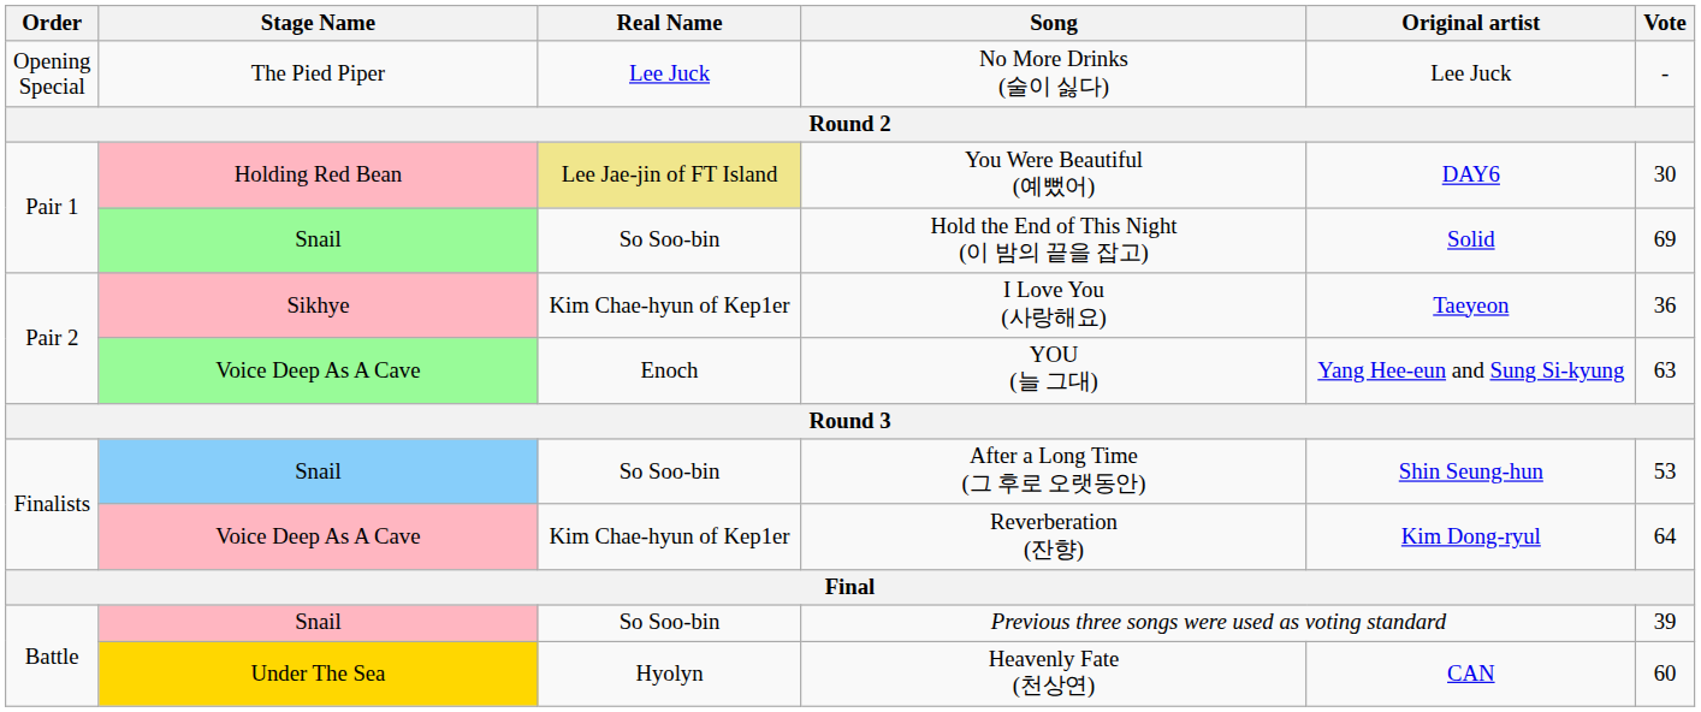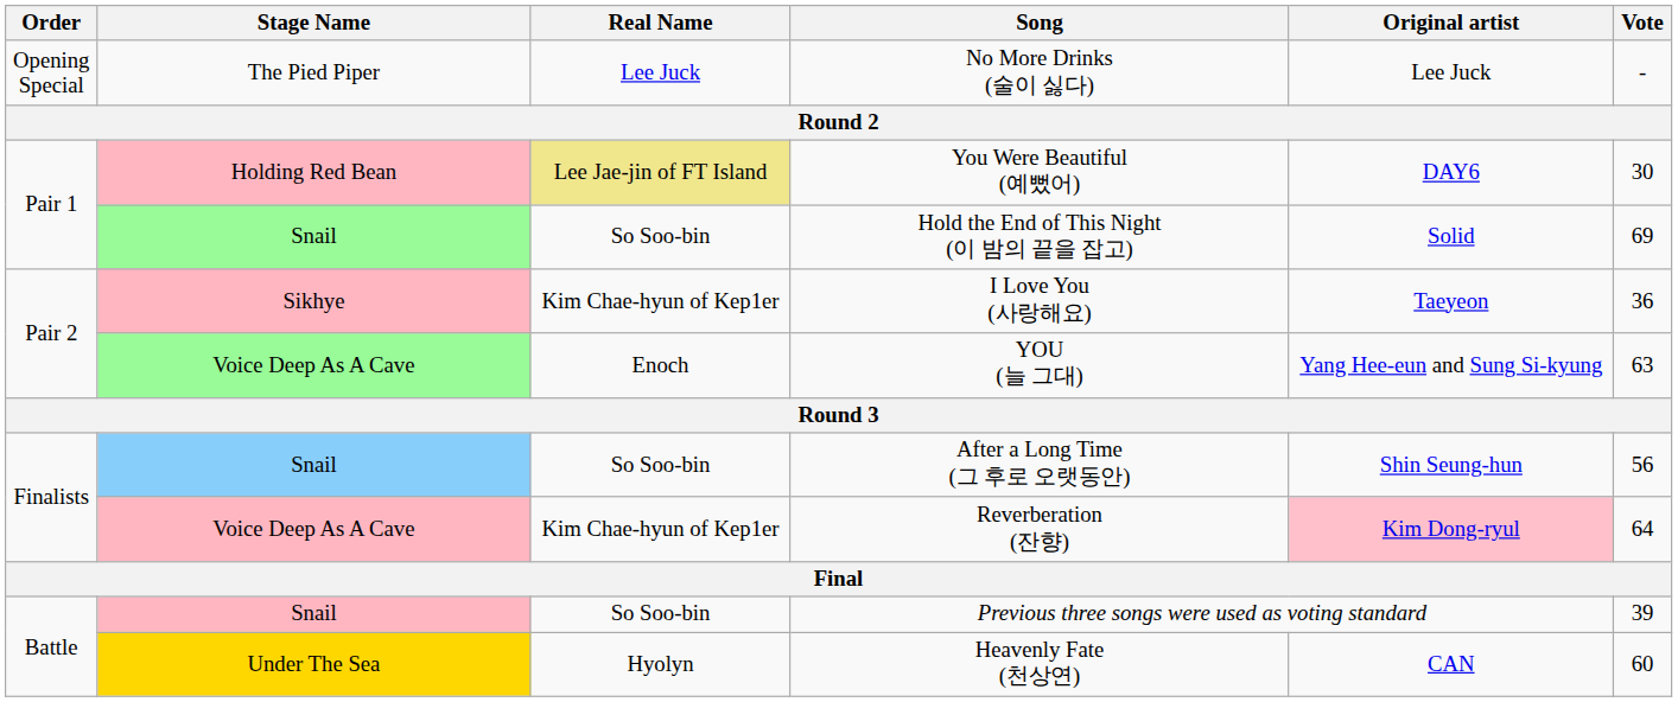 <table class="wikitable" style="text-align:center; width:95%;">
 <tr>
 <th style="width:1%">Order</th>
 <th style="width:20%;">Stage Name</th>
 <th style="width:12%">Real Name</th>
 <th style="width:23%;">Song</th>
 <th style="width:15%;">Original artist</th>
 <th style="width:1%;">Vote</th>
 </tr>
 <tr>
 <td>Opening Special</td>
 <td>The Pied Piper</td>
 <td><a href='#'>Lee Juck</a></td>
 <td>No More Drinks<br>(술이 싫다)</td>
 <td>Lee Juck</td>
 <td>-</td>
 </tr>
 <tr>
 <th colspan=6>Round 2</th>
 </tr>
 <tr>
 <td rowspan=2>Pair 1</td>
 <td bgcolor="lightpink">Holding Red Bean</td>
 <td style="background: khaki;">Lee Jae-jin of FT Island</td>
 <td>You Were Beautiful<br>(예뻤어)</td>
 <td><a href='#'>DAY6</a></td>
 <td>30</td>
 </tr>
 <tr>
 <td bgcolor="palegreen">Snail</td>
 <td>So Soo-bin</td>
 <td>Hold the End of This Night<br>(이 밤의 끝을 잡고)</td>
 <td><a href='#'>Solid</a></td>
 <td>69</td>
 </tr>
 <tr>
 <td rowspan=2>Pair 2</td>
 <td bgcolor="lightpink">Sikhye</td>
 <td>Kim Chae-hyun of Kep1er</td>
 <td>I Love You<br>(사랑해요)</td>
 <td><a href='#'>Taeyeon</a></td>
 <td>36</td>
 </tr>
 <tr>
 <td bgcolor="palegreen">Voice Deep As A Cave</td>
 <td>Enoch</td>
 <td>YOU<br>(늘 그대)</td>
 <td><a href='#'>Yang Hee-eun</a> and <a href='#'>Sung Si-kyung</a></td>
 <td>63</td>
 </tr>
 <tr>
 <th colspan=6>Round 3</th>
 </tr>
 <tr>
 <td rowspan=2>Finalists</td>
 <td bgcolor="lightskyblue">Snail</td>
 <td>So Soo-bin</td>
 <td>After a Long Time<br>(그 후로 오랫동안)</td>
 <td><a href='#'>Shin Seung-hun</a></td>
-<td>53</td>
+<td>56</td>
 </tr>
 <tr>
 <td bgcolor="lightpink">Voice Deep As A Cave</td>
 <td>Kim Chae-hyun of Kep1er</td>
 <td>Reverberation<br>(잔향)</td>
-<td><a href='#'>Kim Dong-ryul</a></td>
+<td style="background: pink;"><a href='#'>Kim Dong-ryul</a></td>
 <td>64</td>
 </tr>
 <tr>
 <th colspan=6>Final</th>
 </tr>
 <tr>
 <td rowspan=2>Battle</td>
 <td bgcolor="lightpink">Snail</td>
 <td>So Soo-bin</td>
 <td colspan=2><em>Previous three songs were used as voting standard</em></td>
 <td>39</td>
 </tr>
 <tr>
 <td bgcolor="gold">Under The Sea</td>
 <td>Hyolyn</td>
 <td>Heavenly Fate<br>(천상연)</td>
 <td><a href='#'>CAN</a></td>
 <td>60</td>
 </tr>
 </table>
